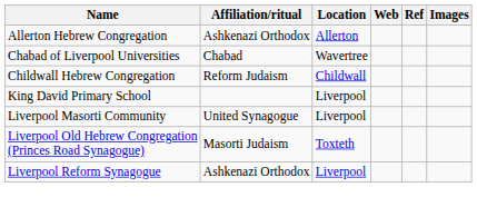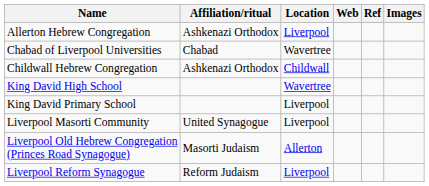 <table class="wikitable sortable">
 <tr>
 <th>Name</th>
 <th>Affiliation/ritual</th>
 <th>Location</th>
 <th>Web</th>
 <th>Ref</th>
 <th>Images</th>
 </tr>
 <tr>
 <td>Allerton Hebrew Congregation</td>
 <td>Ashkenazi Orthodox</td>
-<td><a href='#'>Allerton</a></td>
+<td><a href='#'>Liverpool</a></td>
 <td></td>
 <td></td>
 <td></td>
 </tr>
 <tr>
 <td>Chabad of Liverpool Universities</td>
 <td>Chabad</td>
 <td>Wavertree</td>
 <td></td>
 <td></td>
 <td></td>
 </tr>
 <tr>
 <td>Childwall Hebrew Congregation</td>
-<td>Reform Judaism</td>
+<td>Ashkenazi Orthodox</td>
 <td><a href='#'>Childwall</a></td>
+<td></td>
+<td></td>
+<td></td>
+</tr>
+<tr>
+<td><a href='#'>King David High School</a></td>
+<td></td>
+<td><a href='#'>Wavertree</a></td>
 <td></td>
 <td></td>
 <td></td>
 </tr>
 <tr>
 <td>King David Primary School</td>
 <td></td>
 <td>Liverpool</td>
 <td></td>
 <td></td>
 <td></td>
 </tr>
 <tr>
 <td>Liverpool Masorti Community</td>
 <td>United Synagogue</td>
 <td>Liverpool</td>
 <td></td>
 <td></td>
 </tr>
 <tr>
 <td><a href='#'>Liverpool Old Hebrew Congregation<br> (Princes Road Synagogue)</a></td>
 <td>Masorti Judaism</td>
-<td><a href='#'>Toxteth</a></td>
+<td><a href='#'>Allerton</a></td>
 <td></td>
 <td></td>
 <td></td>
 </tr>
 <tr>
 <td><a href='#'>Liverpool Reform Synagogue</a></td>
-<td>Ashkenazi Orthodox</td>
+<td>Reform Judaism</td>
 <td><a href='#'>Liverpool</a></td>
 <td></td>
 <td></td>
 <td></td>
 </tr>
 </table>
